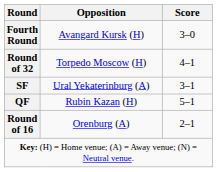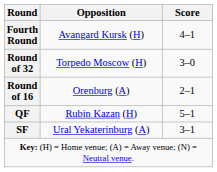 <table class="wikitable plainrowheaders" style="text-align:center;margin:0">
 <tr>
 <th scope="col" style="width:25px">Round</th>
 <th scope="col" style="width:180px">Opposition</th>
 <th scope="col" style="width:70px">Score</th>
 </tr>
 <tr>
 <th scope=row style="text-align:center">Fourth Round</th>
 <td><a href='#'>Avangard Kursk</a> (<a href='#'>H</a>)</td>
-<td>3–0</td>
+<td>4–1</td>
 </tr>
 <tr>
 <th scope=row style="text-align:center">Round of 32</th>
 <td><a href='#'>Torpedo Moscow</a> (<a href='#'>H</a>)</td>
-<td>4–1</td>
+<td>3–0</td>
+</tr>
+<tr>
+<th scope=row style="text-align:center">Round of 16</th>
+<td><a href='#'>Orenburg</a> (<a href='#'>A</a>)</td>
+<td>2–1</td>
+</tr>
+<tr>
+<th scope=row style="text-align:center">QF</th>
+<td><a href='#'>Rubin Kazan</a> (<a href='#'>H</a>)</td>
+<td>5–1</td>
 </tr>
 <tr>
 <th scope=row style="text-align:center">SF</th>
 <td><a href='#'>Ural Yekaterinburg</a> (<a href='#'>A</a>)</td>
 <td>3–1</td>
 </tr>
 <tr>
-<th scope=row style="text-align:center">QF</th>
-<td><a href='#'>Rubin Kazan</a> (<a href='#'>H</a>)</td>
-<td>5–1</td>
-</tr>
-<tr>
-<th scope=row style="text-align:center">Round of 16</th>
-<td><a href='#'>Orenburg</a> (<a href='#'>A</a>)</td>
-<td>2–1</td>
-</tr>
-<tr>
 <td colspan="3"><small><strong>Key:</strong> (H) = Home venue; (A) = Away venue; (N) = <a href='#'>Neutral venue</a>.</small></td>
 </tr>
 </table>
